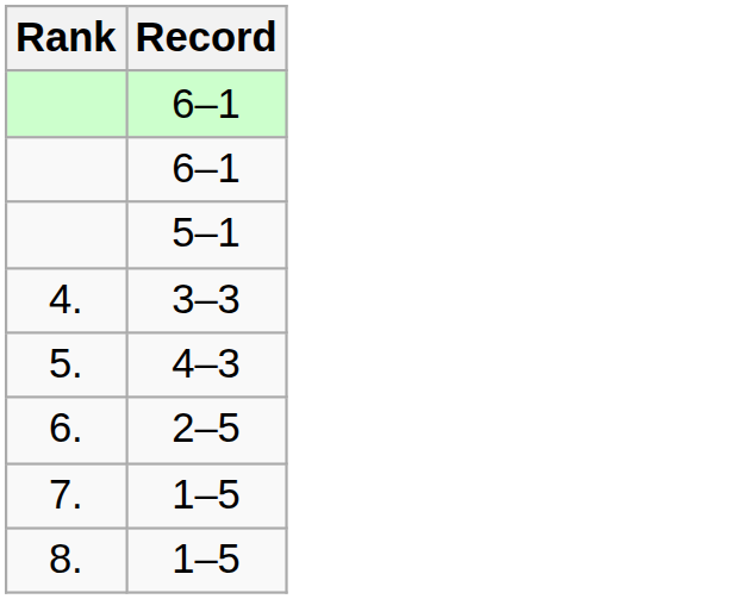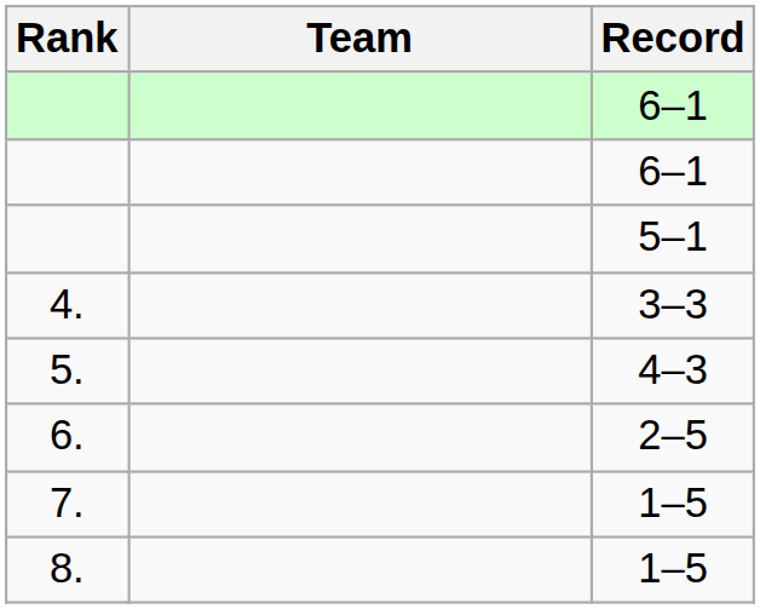 <table class=wikitable style="text-align:center;">
 <tr>
 <th>Rank</th>
+<th width=170>Team</th>
 <th>Record</th>
 </tr>
 <tr style="background:#cfc;">
 <td></td>
+<td align=left></td>
 <td>6–1</td>
 </tr>
 <tr>
 <td></td>
+<td align=left></td>
 <td>6–1</td>
 </tr>
 <tr>
 <td></td>
+<td align=left></td>
 <td>5–1</td>
 </tr>
 <tr>
 <td>4.</td>
+<td align=left></td>
 <td>3–3</td>
 </tr>
 <tr>
 <td>5.</td>
+<td align=left></td>
 <td>4–3</td>
 </tr>
 <tr>
 <td>6.</td>
+<td align=left></td>
 <td>2–5</td>
 </tr>
 <tr>
 <td>7.</td>
+<td align=left></td>
 <td>1–5</td>
 </tr>
 <tr>
 <td>8.</td>
+<td align=left></td>
 <td>1–5</td>
 </tr>
 </table>
